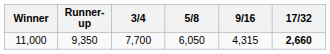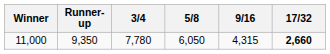 <table class="wikitable" style="text-align:center">
 <tr>
 <th width="75">Winner</th>
 <th width="75">Runner-up</th>
 <th width="75">3/4</th>
 <th width="75">5/8</th>
 <th width="75">9/16</th>
 <th width="75">17/32</th>
 </tr>
 <tr>
 <td>11,000</td>
 <td>9,350</td>
-<td>7,700</td>
+<td>7,780</td>
 <td>6,050</td>
 <td>4,315</td>
 <td><strong>2,660</strong></td>
 </tr>
 </table>
